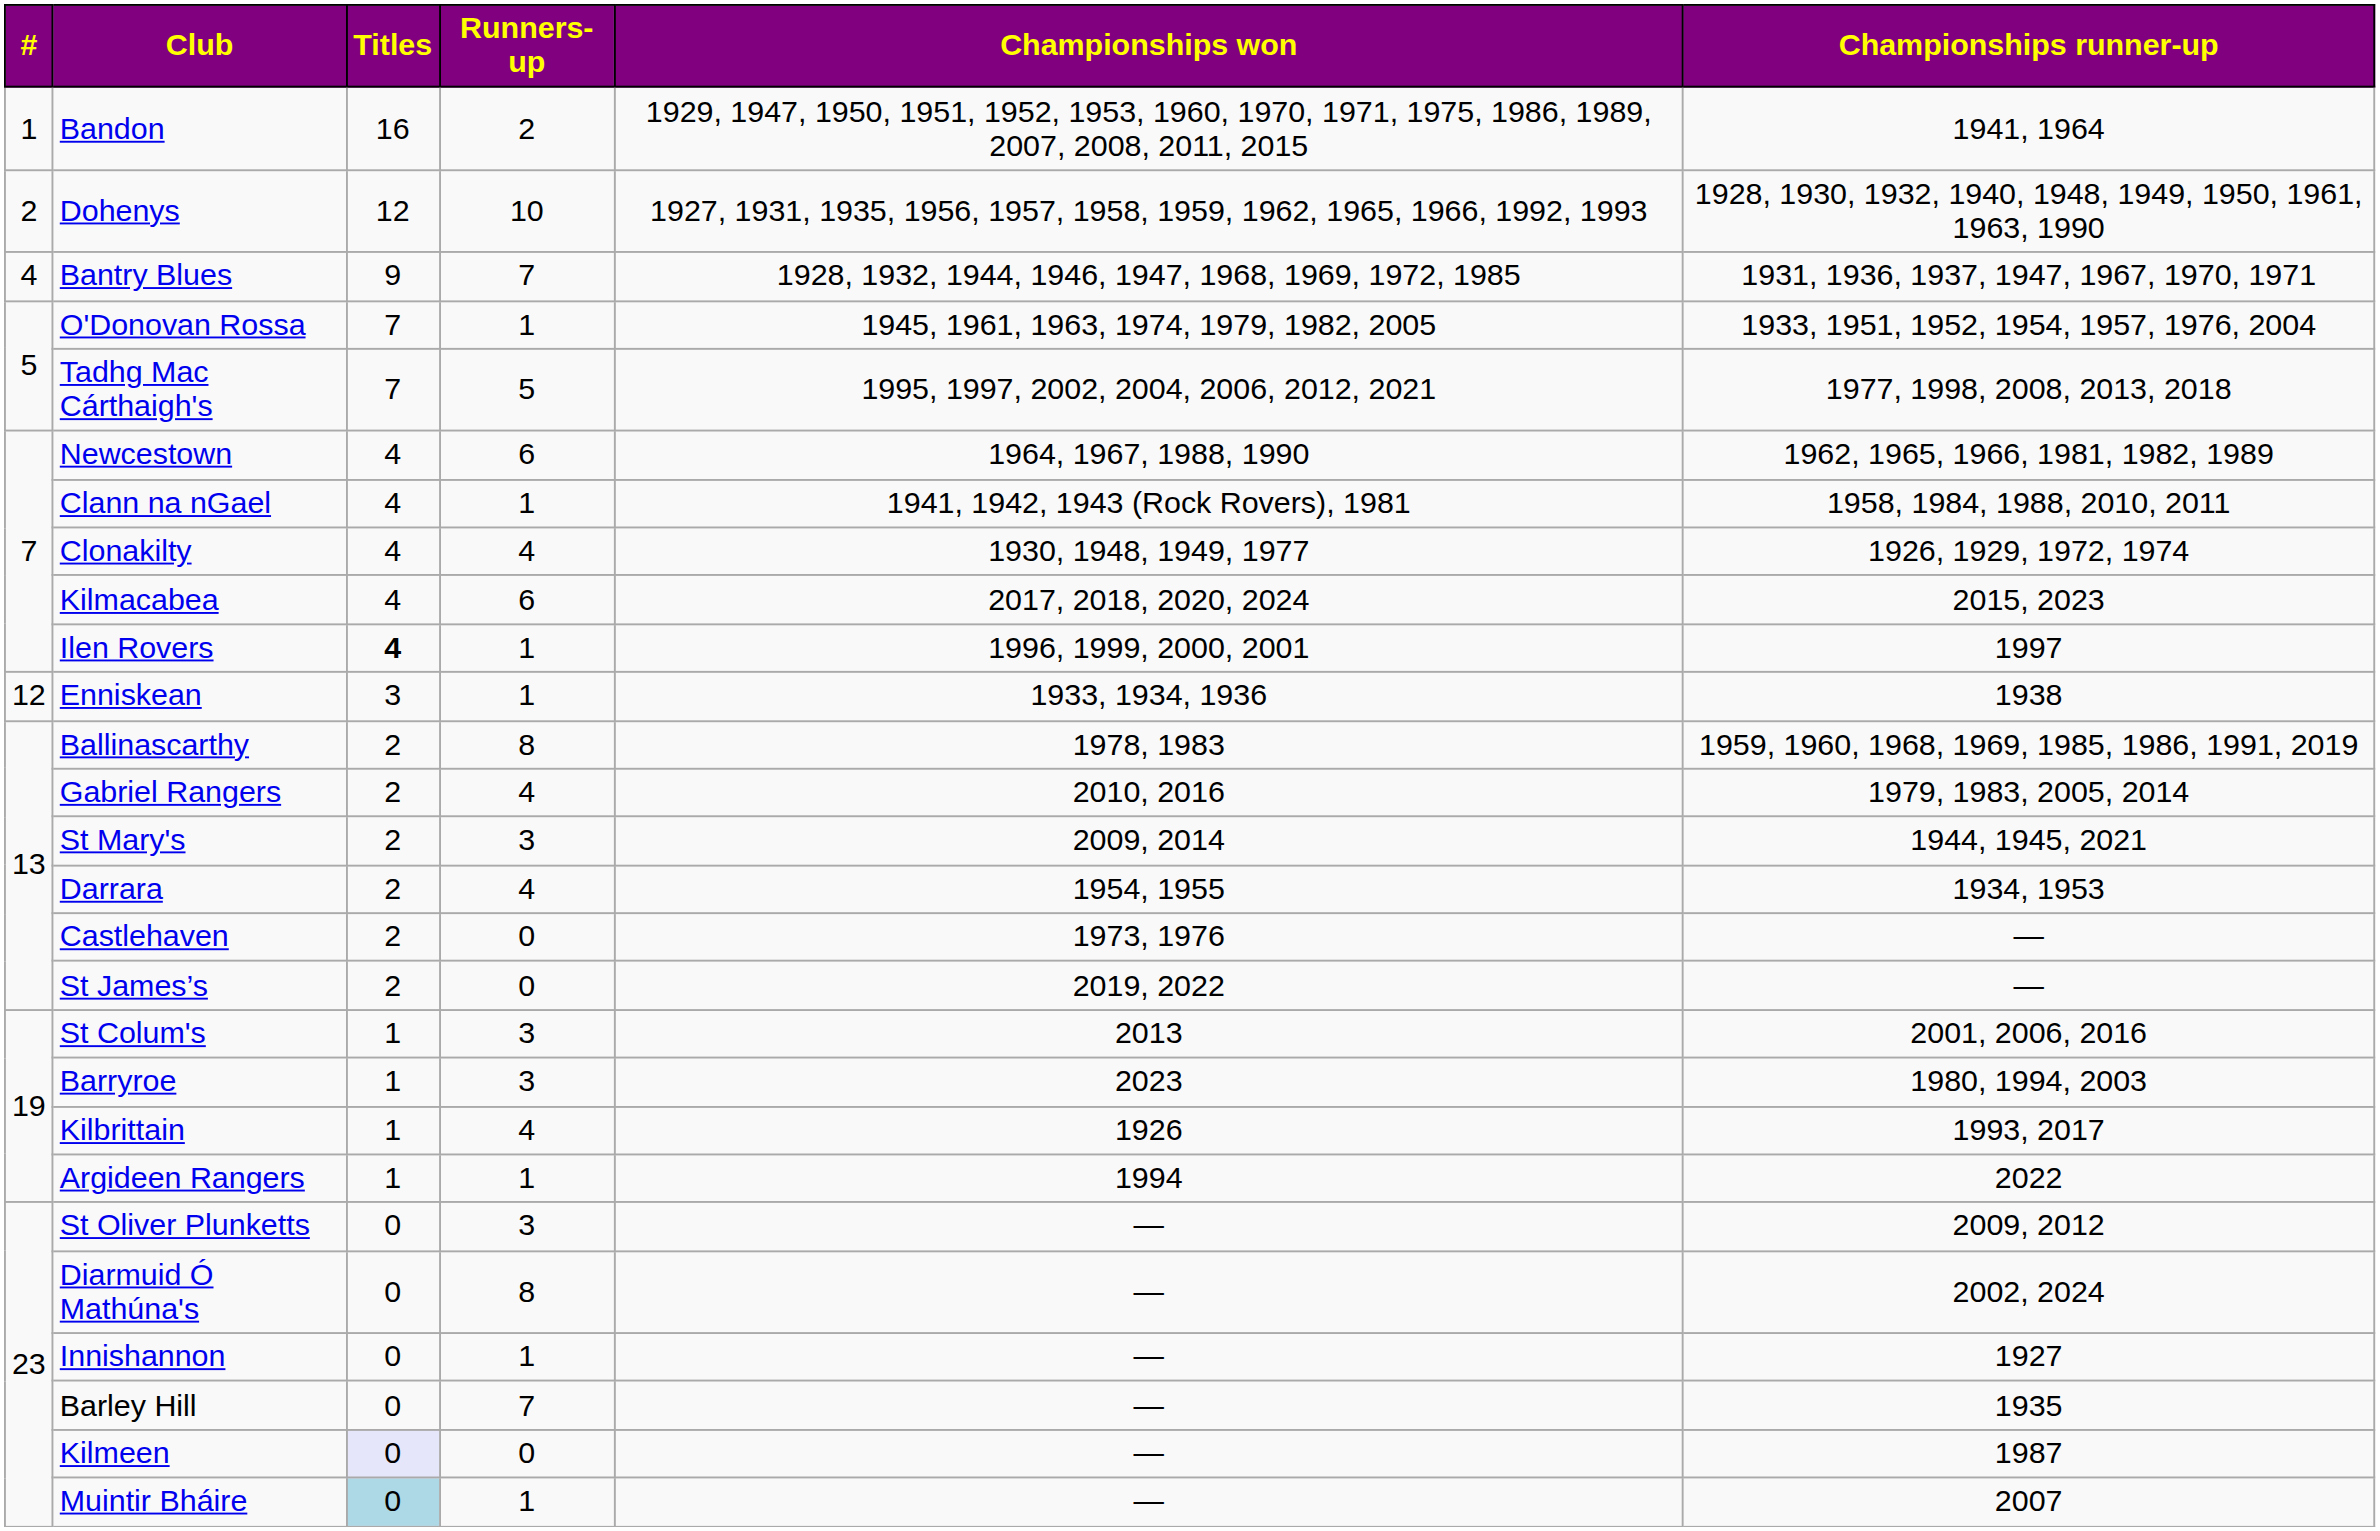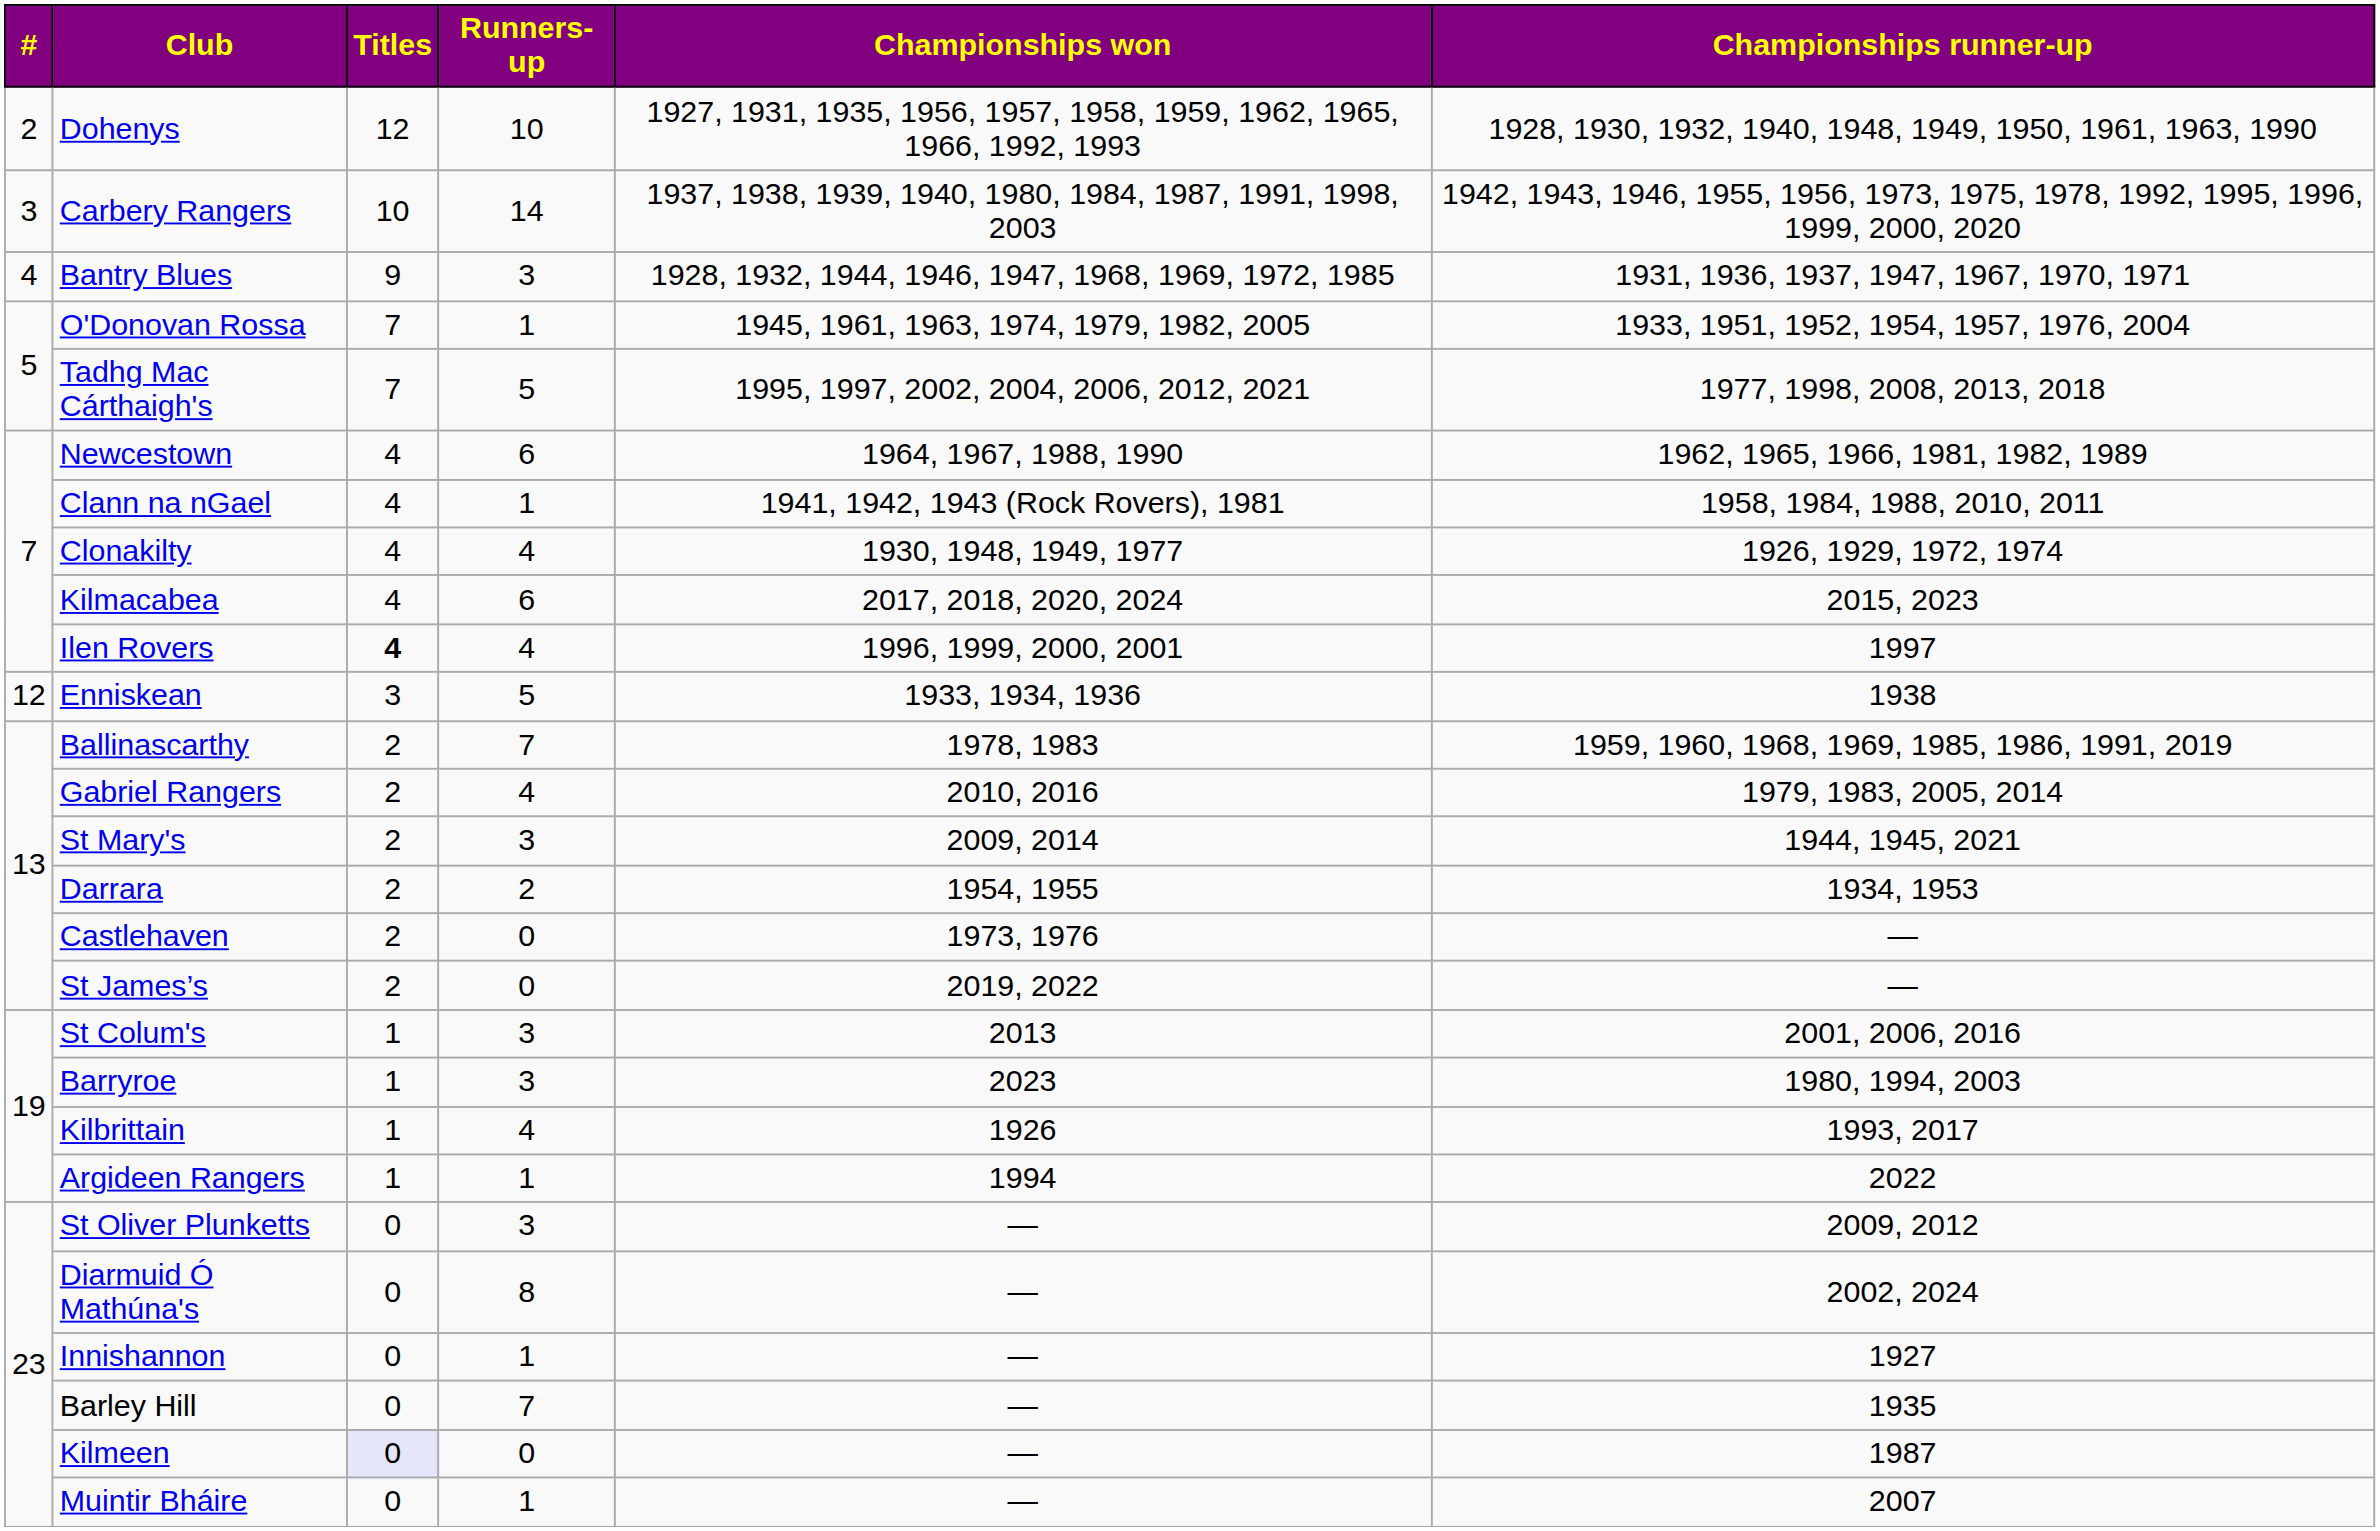 <table class="wikitable sortable" style="text-align:center">
 <tr>
 <th style="background:purple;color:yellow;border:1px solid black">#</th>
 <th style="background:purple;color:yellow;border:1px solid black">Club</th>
 <th style="background:purple;color:yellow;border:1px solid black">Titles</th>
 <th style="background:purple;color:yellow;border:1px solid black">Runners-up</th>
 <th style="background:purple;color:yellow;border:1px solid black">Championships won</th>
 <th style="background:purple;color:yellow;border:1px solid black">Championships runner-up</th>
 </tr>
 <tr>
-<td>1</td>
-<td style="text-align:left"> <a href='#'>Bandon</a></td>
-<td>16</td>
-<td>2</td>
-<td>1929, 1947, 1950, 1951, 1952, 1953, 1960, 1970, 1971, 1975, 1986, 1989, 2007, 2008, 2011, 2015</td>
-<td>1941, 1964</td>
-</tr>
-<tr>
 <td>2</td>
 <td style="text-align:left"> <a href='#'>Dohenys</a></td>
 <td>12</td>
 <td>10</td>
 <td>1927, 1931, 1935, 1956, 1957, 1958, 1959, 1962, 1965, 1966, 1992, 1993</td>
 <td>1928, 1930, 1932, 1940, 1948, 1949, 1950, 1961, 1963, 1990</td>
 </tr>
 <tr>
+<td>3</td>
+<td style="text-align:left"> <a href='#'>Carbery Rangers</a></td>
+<td>10</td>
+<td>14</td>
+<td>1937, 1938, 1939, 1940, 1980, 1984, 1987, 1991, 1998, 2003</td>
+<td>1942, 1943, 1946, 1955, 1956, 1973, 1975, 1978, 1992, 1995, 1996, 1999, 2000, 2020</td>
+</tr>
+<tr>
 <td>4</td>
 <td style="text-align:left"> <a href='#'>Bantry Blues</a></td>
 <td>9</td>
-<td>7</td>
+<td>3</td>
 <td>1928, 1932, 1944, 1946, 1947, 1968, 1969, 1972, 1985</td>
 <td>1931, 1936, 1937, 1947, 1967, 1970, 1971</td>
 </tr>
 <tr>
 <td rowspan="2">5</td>
 <td style="text-align:left"> <a href='#'>O'Donovan Rossa</a></td>
 <td>7</td>
 <td>1</td>
 <td>1945, 1961, 1963, 1974, 1979, 1982, 2005</td>
 <td>1933, 1951, 1952, 1954, 1957, 1976, 2004</td>
 </tr>
 <tr>
 <td style="text-align:left"> <a href='#'>Tadhg Mac Cárthaigh's</a></td>
 <td>7</td>
 <td>5</td>
 <td>1995, 1997, 2002, 2004, 2006, 2012, 2021</td>
 <td>1977, 1998, 2008, 2013, 2018</td>
 </tr>
 <tr>
 <td rowspan="5">7</td>
 <td style="text-align:left"> <a href='#'>Newcestown</a></td>
 <td>4</td>
 <td>6</td>
 <td>1964, 1967, 1988, 1990</td>
 <td>1962, 1965, 1966, 1981, 1982, 1989</td>
 </tr>
 <tr>
 <td style="text-align:left"> <a href='#'>Clann na nGael</a></td>
 <td>4</td>
 <td>1</td>
 <td>1941, 1942, 1943 (Rock Rovers), 1981</td>
 <td>1958, 1984, 1988, 2010, 2011</td>
 </tr>
 <tr>
 <td style="text-align:left"> <a href='#'>Clonakilty</a></td>
 <td>4</td>
 <td>4</td>
 <td>1930, 1948, 1949, 1977</td>
 <td>1926, 1929, 1972, 1974</td>
 </tr>
 <tr>
 <td style="text-align:left"> <a href='#'>Kilmacabea</a></td>
 <td>4</td>
 <td>6</td>
 <td>2017, 2018, 2020, 2024</td>
 <td>2015, 2023</td>
 </tr>
 <tr>
 <td style="text-align:left"> <a href='#'>Ilen Rovers</a></td>
 <td><strong>4</strong></td>
-<td>1</td>
+<td>4</td>
 <td>1996, 1999, 2000, 2001</td>
 <td>1997</td>
 </tr>
 <tr>
 <td>12</td>
 <td style="text-align:left"> <a href='#'>Enniskean</a></td>
 <td>3</td>
-<td>1</td>
+<td>5</td>
 <td>1933, 1934, 1936</td>
 <td>1938</td>
 </tr>
 <tr>
 <td rowspan="6">13</td>
 <td style="text-align:left"> <a href='#'>Ballinascarthy</a></td>
 <td>2</td>
-<td>8</td>
+<td>7</td>
 <td>1978, 1983</td>
 <td>1959, 1960, 1968, 1969, 1985, 1986, 1991, 2019</td>
 </tr>
 <tr>
 <td style="text-align:left"> <a href='#'>Gabriel Rangers</a></td>
 <td>2</td>
 <td>4</td>
 <td>2010, 2016</td>
 <td>1979, 1983, 2005, 2014</td>
 </tr>
 <tr>
 <td style="text-align:left"> <a href='#'>St Mary's</a></td>
 <td>2</td>
 <td>3</td>
 <td>2009, 2014</td>
 <td>1944, 1945, 2021</td>
 </tr>
 <tr>
 <td style="text-align:left"> <a href='#'>Darrara</a></td>
 <td>2</td>
-<td>4</td>
+<td>2</td>
 <td>1954, 1955</td>
 <td>1934, 1953</td>
 </tr>
 <tr>
 <td style="text-align:left"> <a href='#'>Castlehaven</a></td>
 <td>2</td>
 <td>0</td>
 <td>1973, 1976</td>
 <td>—</td>
 </tr>
 <tr>
 <td style="text-align:left"> <a href='#'>St James’s</a></td>
 <td>2</td>
 <td>0</td>
 <td>2019, 2022</td>
 <td>—</td>
 </tr>
 <tr>
 <td rowspan="4">19</td>
 <td style="text-align:left"> <a href='#'>St Colum's</a></td>
 <td>1</td>
 <td>3</td>
 <td>2013</td>
 <td>2001, 2006, 2016</td>
 </tr>
 <tr>
 <td style="text-align:left"> <a href='#'>Barryroe</a></td>
 <td>1</td>
 <td>3</td>
 <td>2023</td>
 <td>1980, 1994, 2003</td>
 </tr>
 <tr>
 <td style="text-align:left"> <a href='#'>Kilbrittain</a></td>
 <td>1</td>
 <td>4</td>
 <td>1926</td>
 <td>1993, 2017</td>
 </tr>
 <tr>
 <td style="text-align:left"> <a href='#'>Argideen Rangers</a></td>
 <td>1</td>
 <td>1</td>
 <td>1994</td>
 <td>2022</td>
 </tr>
 <tr>
 <td rowspan="6">23</td>
 <td style="text-align:left"> <a href='#'>St Oliver Plunketts</a></td>
 <td>0</td>
 <td>3</td>
 <td>—</td>
 <td>2009, 2012</td>
 </tr>
 <tr>
 <td style="text-align:left"> <a href='#'>Diarmuid Ó Mathúna's</a></td>
 <td>0</td>
 <td>8</td>
 <td>—</td>
 <td>2002, 2024</td>
 </tr>
 <tr>
 <td style="text-align:left"> <a href='#'>Innishannon</a></td>
 <td>0</td>
 <td>1</td>
 <td>—</td>
 <td>1927</td>
 </tr>
 <tr>
 <td style="text-align:left">Barley Hill</td>
 <td>0</td>
 <td>7</td>
 <td>—</td>
 <td>1935</td>
 </tr>
 <tr>
 <td style="text-align:left"> <a href='#'>Kilmeen</a></td>
 <td style="background: lavender;">0</td>
 <td>0</td>
 <td>—</td>
 <td>1987</td>
 </tr>
 <tr>
 <td style="text-align:left"> <a href='#'>Muintir Bháire</a></td>
-<td style="background: lightblue;">0</td>
+<td>0</td>
 <td>1</td>
 <td>—</td>
 <td>2007</td>
 </tr>
 </table>
